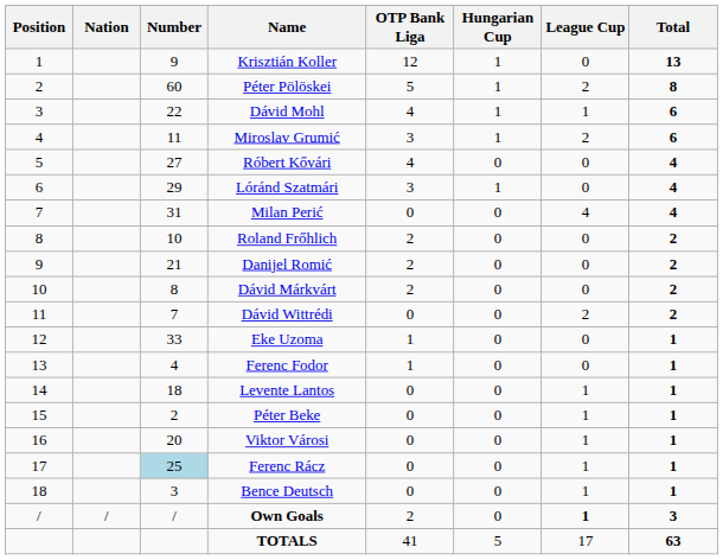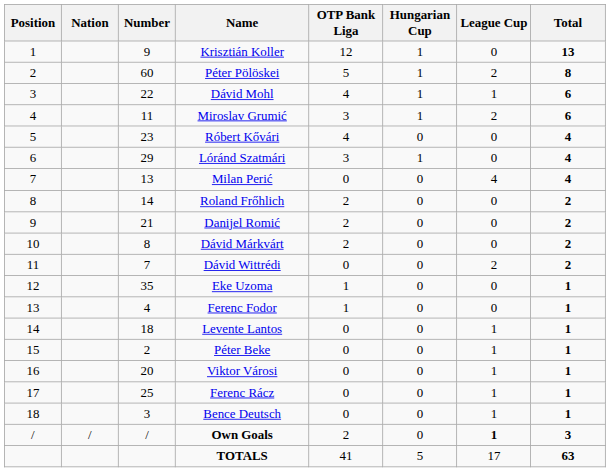 <table class="wikitable" style="font-size: 95%; text-align: center;">
 <tr>
 <th width=60>Position</th>
 <th width=60>Nation</th>
 <th width=60>Number</th>
 <th width=150>Name</th>
 <th width=80>OTP Bank Liga</th>
 <th width=80>Hungarian Cup</th>
 <th width=80>League Cup</th>
 <th width=80>Total</th>
 </tr>
 <tr>
 <td>1</td>
 <td></td>
 <td>9</td>
 <td><a href='#'>Krisztián Koller</a></td>
 <td>12</td>
 <td>1</td>
 <td>0</td>
 <td><strong>13</strong></td>
 </tr>
 <tr>
 <td>2</td>
 <td></td>
 <td>60</td>
 <td><a href='#'>Péter Pölöskei</a></td>
 <td>5</td>
 <td>1</td>
 <td>2</td>
 <td><strong>8</strong></td>
 </tr>
 <tr>
 <td>3</td>
 <td></td>
 <td>22</td>
 <td><a href='#'>Dávid Mohl</a></td>
 <td>4</td>
 <td>1</td>
 <td>1</td>
 <td><strong>6</strong></td>
 </tr>
 <tr>
 <td>4</td>
 <td></td>
 <td>11</td>
 <td><a href='#'>Miroslav Grumić</a></td>
 <td>3</td>
 <td>1</td>
 <td>2</td>
 <td><strong>6</strong></td>
 </tr>
 <tr>
 <td>5</td>
 <td></td>
-<td>27</td>
+<td>23</td>
 <td><a href='#'>Róbert Kővári</a></td>
 <td>4</td>
 <td>0</td>
 <td>0</td>
 <td><strong>4</strong></td>
 </tr>
 <tr>
 <td>6</td>
 <td></td>
 <td>29</td>
 <td><a href='#'>Lóránd Szatmári</a></td>
 <td>3</td>
 <td>1</td>
 <td>0</td>
 <td><strong>4</strong></td>
 </tr>
 <tr>
 <td>7</td>
 <td></td>
-<td>31</td>
+<td>13</td>
 <td><a href='#'>Milan Perić</a></td>
 <td>0</td>
 <td>0</td>
 <td>4</td>
 <td><strong>4</strong></td>
 </tr>
 <tr>
 <td>8</td>
 <td></td>
-<td>10</td>
+<td>14</td>
 <td><a href='#'>Roland Frőhlich</a></td>
 <td>2</td>
 <td>0</td>
 <td>0</td>
 <td><strong>2</strong></td>
 </tr>
 <tr>
 <td>9</td>
 <td></td>
 <td>21</td>
 <td><a href='#'>Danijel Romić</a></td>
 <td>2</td>
 <td>0</td>
 <td>0</td>
 <td><strong>2</strong></td>
 </tr>
 <tr>
 <td>10</td>
 <td></td>
 <td>8</td>
 <td><a href='#'>Dávid Márkvárt</a></td>
 <td>2</td>
 <td>0</td>
 <td>0</td>
 <td><strong>2</strong></td>
 </tr>
 <tr>
 <td>11</td>
 <td></td>
 <td>7</td>
 <td><a href='#'>Dávid Wittrédi</a></td>
 <td>0</td>
 <td>0</td>
 <td>2</td>
 <td><strong>2</strong></td>
 </tr>
 <tr>
 <td>12</td>
 <td></td>
-<td>33</td>
+<td>35</td>
 <td><a href='#'>Eke Uzoma</a></td>
 <td>1</td>
 <td>0</td>
 <td>0</td>
 <td><strong>1</strong></td>
 </tr>
 <tr>
 <td>13</td>
 <td></td>
 <td>4</td>
 <td><a href='#'>Ferenc Fodor</a></td>
 <td>1</td>
 <td>0</td>
 <td>0</td>
 <td><strong>1</strong></td>
 </tr>
 <tr>
 <td>14</td>
 <td></td>
 <td>18</td>
 <td><a href='#'>Levente Lantos</a></td>
 <td>0</td>
 <td>0</td>
 <td>1</td>
 <td><strong>1</strong></td>
 </tr>
 <tr>
 <td>15</td>
 <td></td>
 <td>2</td>
 <td><a href='#'>Péter Beke</a></td>
 <td>0</td>
 <td>0</td>
 <td>1</td>
 <td><strong>1</strong></td>
 </tr>
 <tr>
 <td>16</td>
 <td></td>
 <td>20</td>
 <td><a href='#'>Viktor Városi</a></td>
 <td>0</td>
 <td>0</td>
 <td>1</td>
 <td><strong>1</strong></td>
 </tr>
 <tr>
 <td>17</td>
 <td></td>
-<td style="background: lightblue;">25</td>
+<td>25</td>
 <td><a href='#'>Ferenc Rácz</a></td>
 <td>0</td>
 <td>0</td>
 <td>1</td>
 <td><strong>1</strong></td>
 </tr>
 <tr>
 <td>18</td>
 <td></td>
 <td>3</td>
 <td><a href='#'>Bence Deutsch</a></td>
 <td>0</td>
 <td>0</td>
 <td>1</td>
 <td><strong>1</strong></td>
 </tr>
 <tr>
 <td>/</td>
 <td>/</td>
 <td>/</td>
 <td><strong>Own Goals</strong></td>
 <td>2</td>
 <td>0</td>
 <td><strong>1</strong></td>
 <td><strong>3</strong></td>
 </tr>
 <tr>
 <td></td>
 <td></td>
 <td></td>
 <td><strong>TOTALS</strong></td>
 <td>41</td>
 <td>5</td>
 <td>17</td>
 <td><strong>63</strong></td>
 </tr>
 </table>
